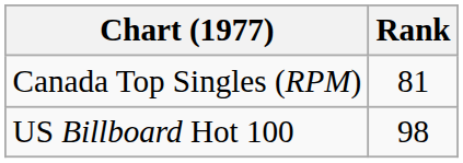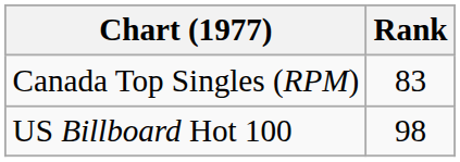 <table class="wikitable">
 <tr>
 <th>Chart (1977)</th>
 <th style="text-align:center;">Rank</th>
 </tr>
 <tr>
 <td>Canada Top Singles (<em>RPM</em>)</td>
-<td style="text-align:center;">81</td>
+<td style="text-align:center;">83</td>
 </tr>
 <tr>
 <td>US <em>Billboard</em> Hot 100</td>
 <td style="text-align:center;">98</td>
 </tr>
 </table>
